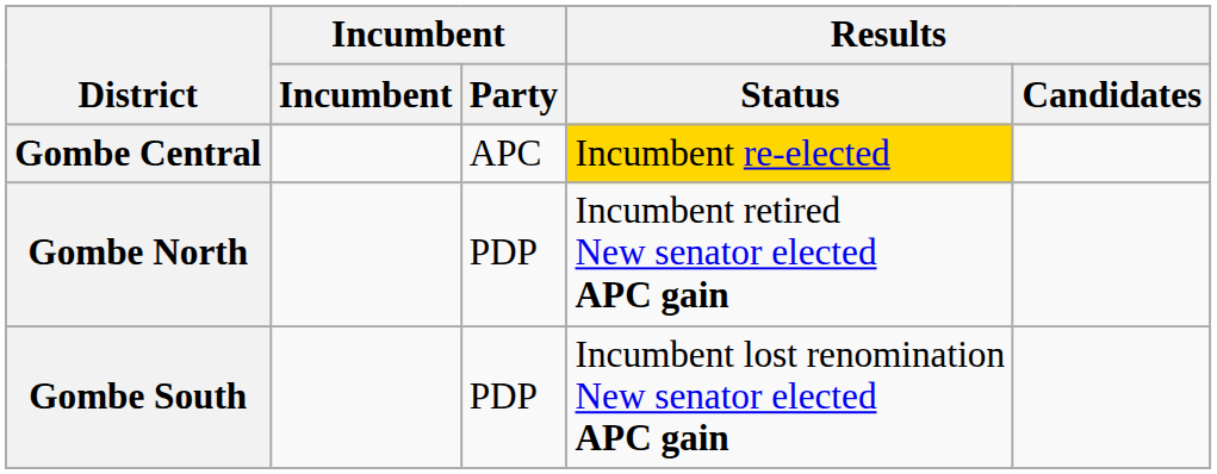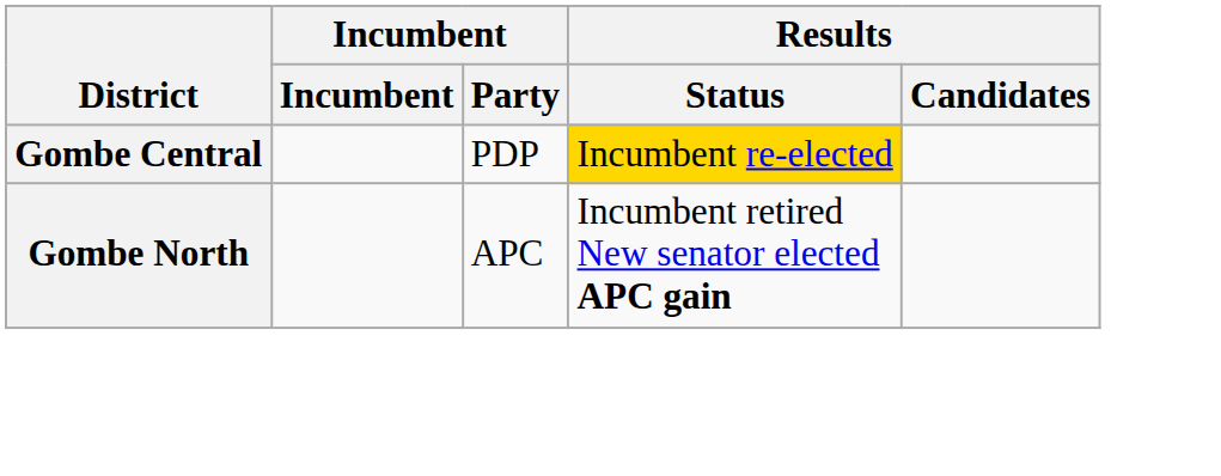 <table class="wikitable sortable">
 <tr valign=bottom>
 <th rowspan=2>District</th>
 <th colspan=2>Incumbent</th>
 <th colspan=2>Results</th>
 </tr>
 <tr valign=bottom>
 <th>Incumbent</th>
 <th>Party</th>
 <th>Status</th>
 <th>Candidates</th>
 </tr>
 <tr>
 <th>Gombe Central</th>
 <td></td>
-<td>APC</td>
+<td>PDP</td>
 <td style="background: gold;">Incumbent <a href='#'>re-elected</a></td>
 <td nowrap></td>
 </tr>
 <tr>
 <th>Gombe North</th>
 <td></td>
-<td>PDP</td>
+<td>APC</td>
 <td>Incumbent retired<br><a href='#'>New senator elected</a><br><strong>APC gain</strong></td>
 <td nowrap></td>
 </tr>
-<tr>
-<th>Gombe South</th>
-<td></td>
-<td>PDP</td>
-<td>Incumbent lost renomination<br><a href='#'>New senator elected</a><br><strong>APC gain</strong></td>
-<td nowrap></td>
-</tr>
 </table>
